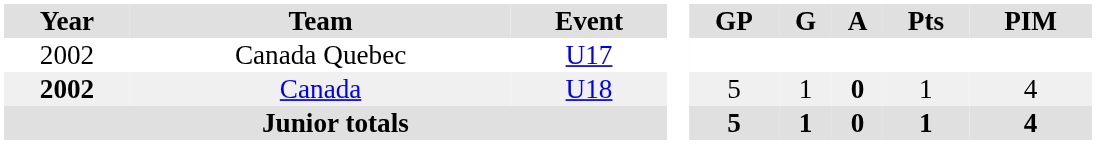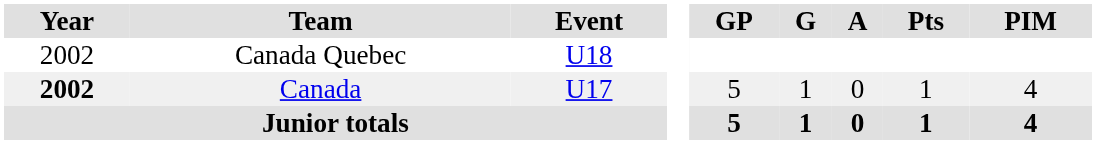 <table border="0" cellpadding="1" cellspacing="0" style="text-align:center; width:40em">
 <tr ALIGN="center" bgcolor="#e0e0e0">
 <th>Year</th>
 <th>Team</th>
 <th>Event</th>
 <th ALIGN="center" rowspan="99" bgcolor="#ffffff"> </th>
 <th>GP</th>
 <th>G</th>
 <th>A</th>
 <th>Pts</th>
 <th>PIM</th>
 </tr>
 <tr>
 <td>2002</td>
 <td>Canada Quebec</td>
-<td><a href='#'>U17</a></td>
+<td><a href='#'>U18</a></td>
 <td></td>
 <td></td>
 <td></td>
 <td></td>
 <td></td>
 </tr>
 <tr bgcolor="#f0f0f0">
 <td><strong>2002</strong></td>
 <td><a href='#'>Canada</a></td>
-<td><a href='#'>U18</a></td>
+<td><a href='#'>U17</a></td>
 <td>5</td>
 <td>1</td>
-<td><strong>0</strong></td>
+<td>0</td>
 <td>1</td>
 <td>4</td>
 </tr>
 <tr bgcolor="#e0e0e0">
 <th colspan="3">Junior totals</th>
 <th>5</th>
 <th>1</th>
 <th>0</th>
 <th>1</th>
 <th>4</th>
 </tr>
 </table>
